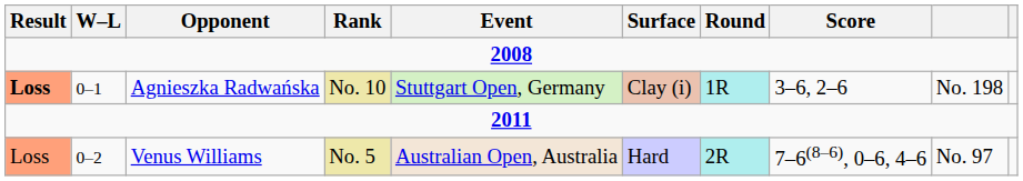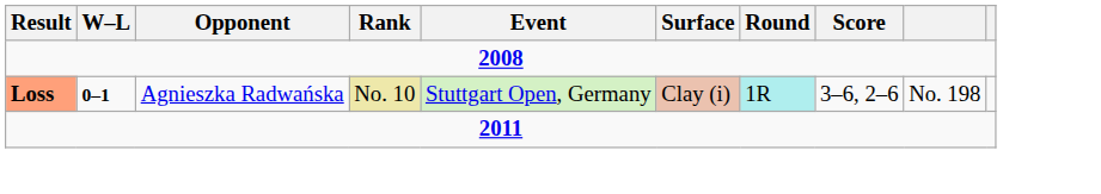 <table class="wikitable sortable">
 <tr>
 <th>Result</th>
 <th class=unsortable>W–L</th>
 <th>Opponent</th>
 <th>Rank</th>
 <th>Event</th>
 <th>Surface</th>
 <th>Round</th>
 <th class=unsortable>Score</th>
 <th></th>
 <th></th>
 </tr>
 <tr>
 <td colspan="10" style="text-align:center"><strong><a href='#'>2008</a></strong></td>
 </tr>
 <tr>
 <td bgcolor="ffa07a"><strong>Loss</strong></td>
-<td><small>0–1</small></td>
+<td><strong><small>0–1</small></strong></td>
 <td> <a href='#'>Agnieszka Radwańska</a></td>
 <td bgcolor="eee8AA">No. 10</td>
 <td bgcolor=d4f1c5><a href='#'>Stuttgart Open</a>, Germany</td>
 <td bgcolor="#ebc2af">Clay (i)</td>
 <td bgcolor="afeeee">1R</td>
 <td>3–6, 2–6</td>
 <td>No. 198</td>
 <td></td>
 </tr>
 <tr>
 <td colspan="10" style="text-align:center"><strong><a href='#'>2011</a></strong></td>
 </tr>
-<tr>
-<td bgcolor="ffa07a">Loss</td>
-<td><small>0–2</small></td>
-<td> <a href='#'>Venus Williams</a></td>
-<td bgcolor="eee8aa">No. 5</td>
-<td bgcolor=f3e6d7><a href='#'>Australian Open</a>, Australia</td>
-<td bgcolor="#ccf">Hard</td>
-<td bgcolor="afeeee">2R</td>
-<td>7–6<sup>(8–6)</sup>, 0–6, 4–6</td>
-<td>No. 97</td>
-<td></td>
-</tr>
 </table>
